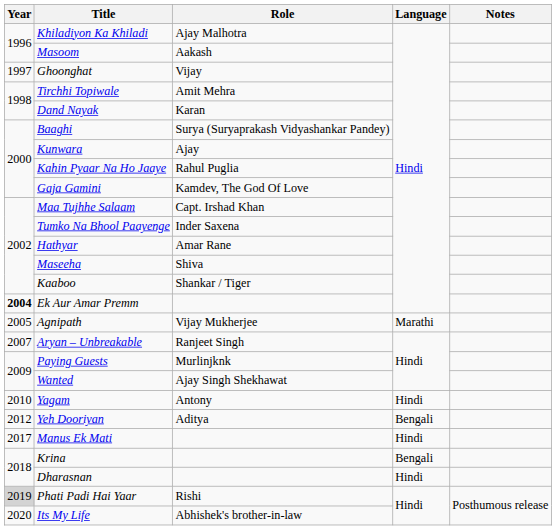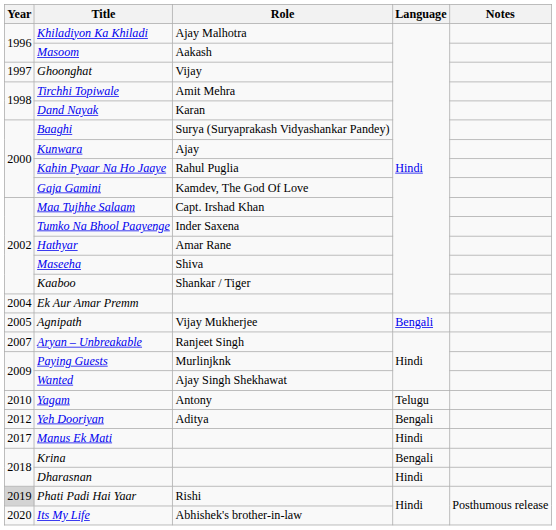 <table class= "wikitable sortable">
 <tr>
 <th>Year</th>
 <th>Title</th>
 <th>Role</th>
 <th>Language</th>
 <th class="unsortable">Notes</th>
 </tr>
 <tr>
 <td rowspan="2">1996</td>
 <td><em><a href='#'>Khiladiyon Ka Khiladi</a></em></td>
 <td>Ajay Malhotra</td>
 <td rowspan="15"><a href='#'>Hindi</a></td>
 <td style="text-align:center;"></td>
 </tr>
 <tr>
 <td><em><a href='#'>Masoom</a></em></td>
 <td>Aakash</td>
 <td style="text-align:center;"></td>
 </tr>
 <tr>
 <td>1997</td>
 <td><em>Ghoonghat</em></td>
 <td>Vijay</td>
 <td style="text-align:center;"></td>
 </tr>
 <tr>
 <td rowspan="2">1998</td>
 <td><em><a href='#'>Tirchhi Topiwale</a></em></td>
 <td>Amit Mehra</td>
 <td style="text-align:center;"></td>
 </tr>
 <tr>
 <td><em><a href='#'>Dand Nayak</a></em></td>
 <td>Karan</td>
 <td style="text-align:center;"></td>
 </tr>
 <tr>
 <td rowspan="4">2000</td>
 <td><em><a href='#'>Baaghi</a></em></td>
 <td>Surya (Suryaprakash Vidyashankar Pandey)</td>
 <td style="text-align:center;"></td>
 </tr>
 <tr>
 <td><em><a href='#'>Kunwara</a></em></td>
 <td>Ajay</td>
 <td style="text-align:center;"></td>
 </tr>
 <tr>
 <td><em><a href='#'>Kahin Pyaar Na Ho Jaaye</a></em></td>
 <td>Rahul Puglia</td>
 <td style="text-align:center;"></td>
 </tr>
 <tr>
 <td><em><a href='#'>Gaja Gamini</a></em></td>
 <td>Kamdev, The God Of Love</td>
 <td style="text-align:center;"></td>
 </tr>
 <tr>
 <td rowspan="5">2002</td>
 <td><em><a href='#'>Maa Tujhhe Salaam</a></em></td>
 <td>Capt. Irshad Khan</td>
 <td style="text-align:center;"></td>
 </tr>
 <tr>
 <td><em><a href='#'>Tumko Na Bhool Paayenge</a></em></td>
 <td>Inder Saxena</td>
 <td style="text-align:center;"></td>
 </tr>
 <tr>
 <td><em><a href='#'>Hathyar</a></em></td>
 <td>Amar Rane</td>
 <td style="text-align:center;"></td>
 </tr>
 <tr>
 <td><em><a href='#'>Maseeha</a></em></td>
 <td>Shiva</td>
 <td style="text-align:center;"></td>
 </tr>
 <tr>
 <td><em>Kaaboo</em></td>
 <td>Shankar / Tiger</td>
 <td></td>
 </tr>
 <tr>
-<td><strong>2004</strong></td>
+<td>2004</td>
 <td><em>Ek Aur Amar Premm</em></td>
 <td></td>
 <td style="text-align:center;"></td>
 </tr>
 <tr>
 <td>2005</td>
 <td><em>Agnipath</em></td>
 <td>Vijay Mukherjee</td>
-<td>Marathi</td>
+<td><a href='#'>Bengali</a></td>
 <td style="text-align:center;"></td>
 </tr>
 <tr>
 <td>2007</td>
 <td><em><a href='#'>Aryan – Unbreakable</a></em></td>
 <td>Ranjeet Singh</td>
 <td rowspan="3">Hindi</td>
 <td style="text-align:center;"></td>
 </tr>
 <tr>
 <td rowspan="2">2009</td>
 <td><em><a href='#'>Paying Guests</a></em></td>
 <td>Murlinjknk</td>
 <td style="text-align:center;"></td>
 </tr>
 <tr>
 <td><em><a href='#'>Wanted</a></em></td>
 <td>Ajay Singh Shekhawat</td>
 <td style="text-align:center;"></td>
 </tr>
 <tr>
 <td>2010</td>
 <td><em><a href='#'>Yagam</a></em></td>
 <td>Antony</td>
-<td>Hindi</td>
+<td>Telugu</td>
 <td style="text-align:center;"></td>
 </tr>
 <tr>
 <td>2012</td>
 <td><em><a href='#'>Yeh Dooriyan</a></em></td>
 <td>Aditya</td>
 <td>Bengali</td>
 <td style="text-align:center;"></td>
 </tr>
 <tr>
 <td>2017</td>
 <td><em><a href='#'>Manus Ek Mati</a></em></td>
 <td></td>
 <td>Hindi</td>
 <td></td>
 </tr>
 <tr>
 <td rowspan="2">2018</td>
 <td><em>Krina</em></td>
 <td></td>
 <td>Bengali</td>
 <td style="text-align:center;"></td>
 </tr>
 <tr>
 <td><em>Dharasnan</em></td>
 <td></td>
 <td>Hindi</td>
 <td></td>
 </tr>
 <tr>
 <td style="background: lightgrey;">2019</td>
 <td><em>Phati Padi Hai Yaar</em></td>
 <td>Rishi</td>
 <td rowspan="2">Hindi</td>
 <td rowspan="2">Posthumous release</td>
 </tr>
 <tr>
 <td>2020</td>
 <td><em><a href='#'>Its My Life</a></em></td>
 <td>Abhishek's brother-in-law</td>
 </tr>
 </table>
